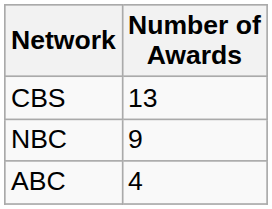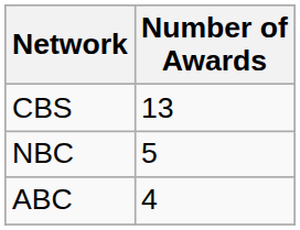 <table class="wikitable">
 <tr>
 <th>Network</th>
 <th>Number of<br>Awards</th>
 </tr>
 <tr>
 <td>CBS</td>
 <td>13</td>
 </tr>
 <tr>
 <td>NBC</td>
-<td>9</td>
+<td>5</td>
 </tr>
 <tr>
 <td>ABC</td>
 <td>4</td>
 </tr>
 </table>
